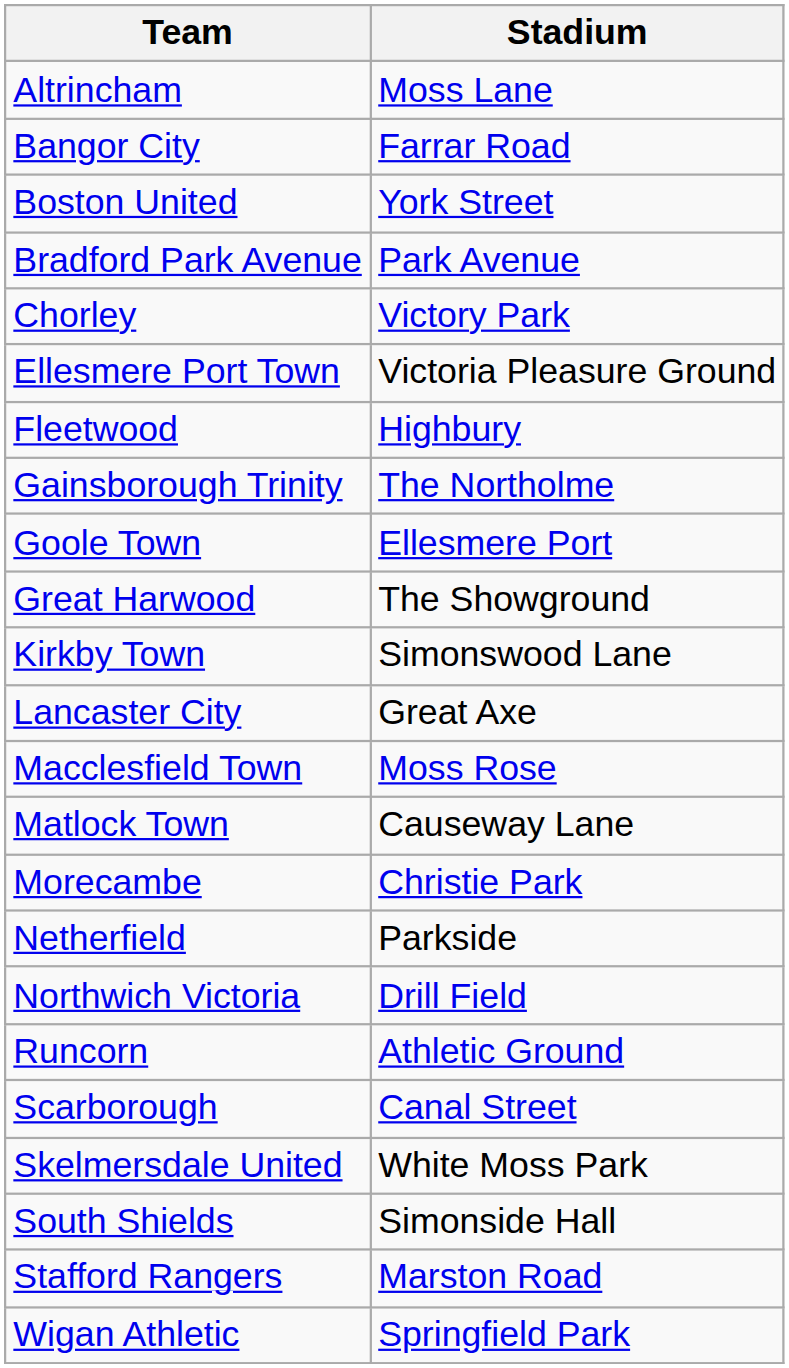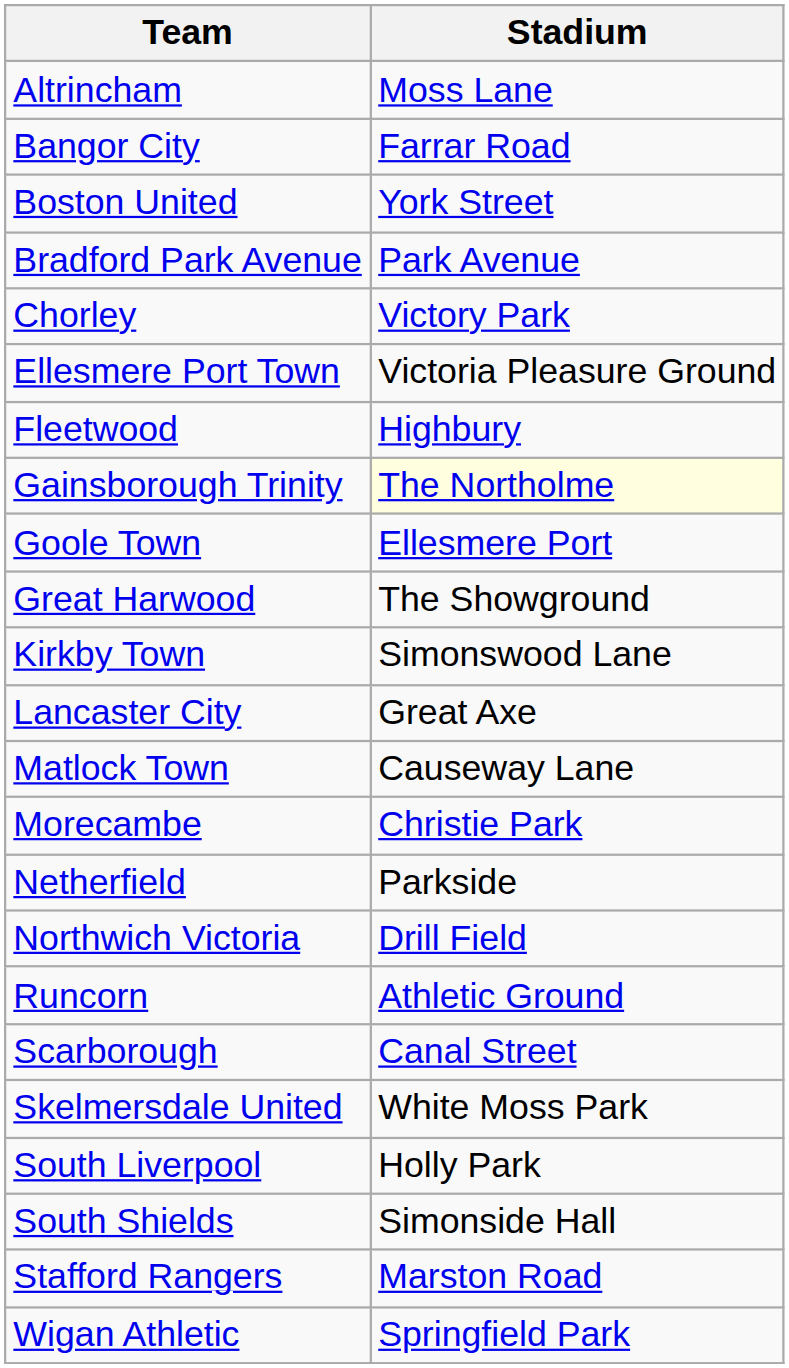 <table class="wikitable sortable">
 <tr>
 <th>Team</th>
 <th>Stadium</th>
 </tr>
 <tr>
 <td><a href='#'>Altrincham</a></td>
 <td><a href='#'>Moss Lane</a></td>
 </tr>
 <tr>
 <td><a href='#'>Bangor City</a></td>
 <td><a href='#'>Farrar Road</a></td>
 </tr>
 <tr>
 <td><a href='#'>Boston United</a></td>
 <td><a href='#'>York Street</a></td>
 </tr>
 <tr>
 <td><a href='#'>Bradford Park Avenue</a></td>
 <td><a href='#'>Park Avenue</a></td>
 </tr>
 <tr>
 <td><a href='#'>Chorley</a></td>
 <td><a href='#'>Victory Park</a></td>
 </tr>
 <tr>
 <td><a href='#'>Ellesmere Port Town</a></td>
 <td>Victoria Pleasure Ground</td>
 </tr>
 <tr>
 <td><a href='#'>Fleetwood</a></td>
 <td><a href='#'>Highbury</a></td>
 </tr>
 <tr>
 <td><a href='#'>Gainsborough Trinity</a></td>
-<td><a href='#'>The Northolme</a></td>
+<td style="background: lightyellow;"><a href='#'>The Northolme</a></td>
 </tr>
 <tr>
 <td><a href='#'>Goole Town</a></td>
 <td><a href='#'>Ellesmere Port</a></td>
 </tr>
 <tr>
 <td><a href='#'>Great Harwood</a></td>
 <td>The Showground</td>
 </tr>
 <tr>
 <td><a href='#'>Kirkby Town</a></td>
 <td>Simonswood Lane</td>
 </tr>
 <tr>
 <td><a href='#'>Lancaster City</a></td>
 <td>Great Axe</td>
-</tr>
-<tr>
-<td><a href='#'>Macclesfield Town</a></td>
-<td><a href='#'>Moss Rose</a></td>
 </tr>
 <tr>
 <td><a href='#'>Matlock Town</a></td>
 <td>Causeway Lane</td>
 </tr>
 <tr>
 <td><a href='#'>Morecambe</a></td>
 <td><a href='#'>Christie Park</a></td>
 </tr>
 <tr>
 <td><a href='#'>Netherfield</a></td>
 <td>Parkside</td>
 </tr>
 <tr>
 <td><a href='#'>Northwich Victoria</a></td>
 <td><a href='#'>Drill Field</a></td>
 </tr>
 <tr>
 <td><a href='#'>Runcorn</a></td>
 <td><a href='#'>Athletic Ground</a></td>
 </tr>
 <tr>
 <td><a href='#'>Scarborough</a></td>
 <td><a href='#'>Canal Street</a></td>
 </tr>
 <tr>
 <td><a href='#'>Skelmersdale United</a></td>
 <td>White Moss Park</td>
 </tr>
 <tr>
+<td><a href='#'>South Liverpool</a></td>
+<td>Holly Park</td>
+</tr>
+<tr>
 <td><a href='#'>South Shields</a></td>
 <td>Simonside Hall</td>
 </tr>
 <tr>
 <td><a href='#'>Stafford Rangers</a></td>
 <td><a href='#'>Marston Road</a></td>
 </tr>
 <tr>
 <td><a href='#'>Wigan Athletic</a></td>
 <td><a href='#'>Springfield Park</a></td>
 </tr>
 </table>
